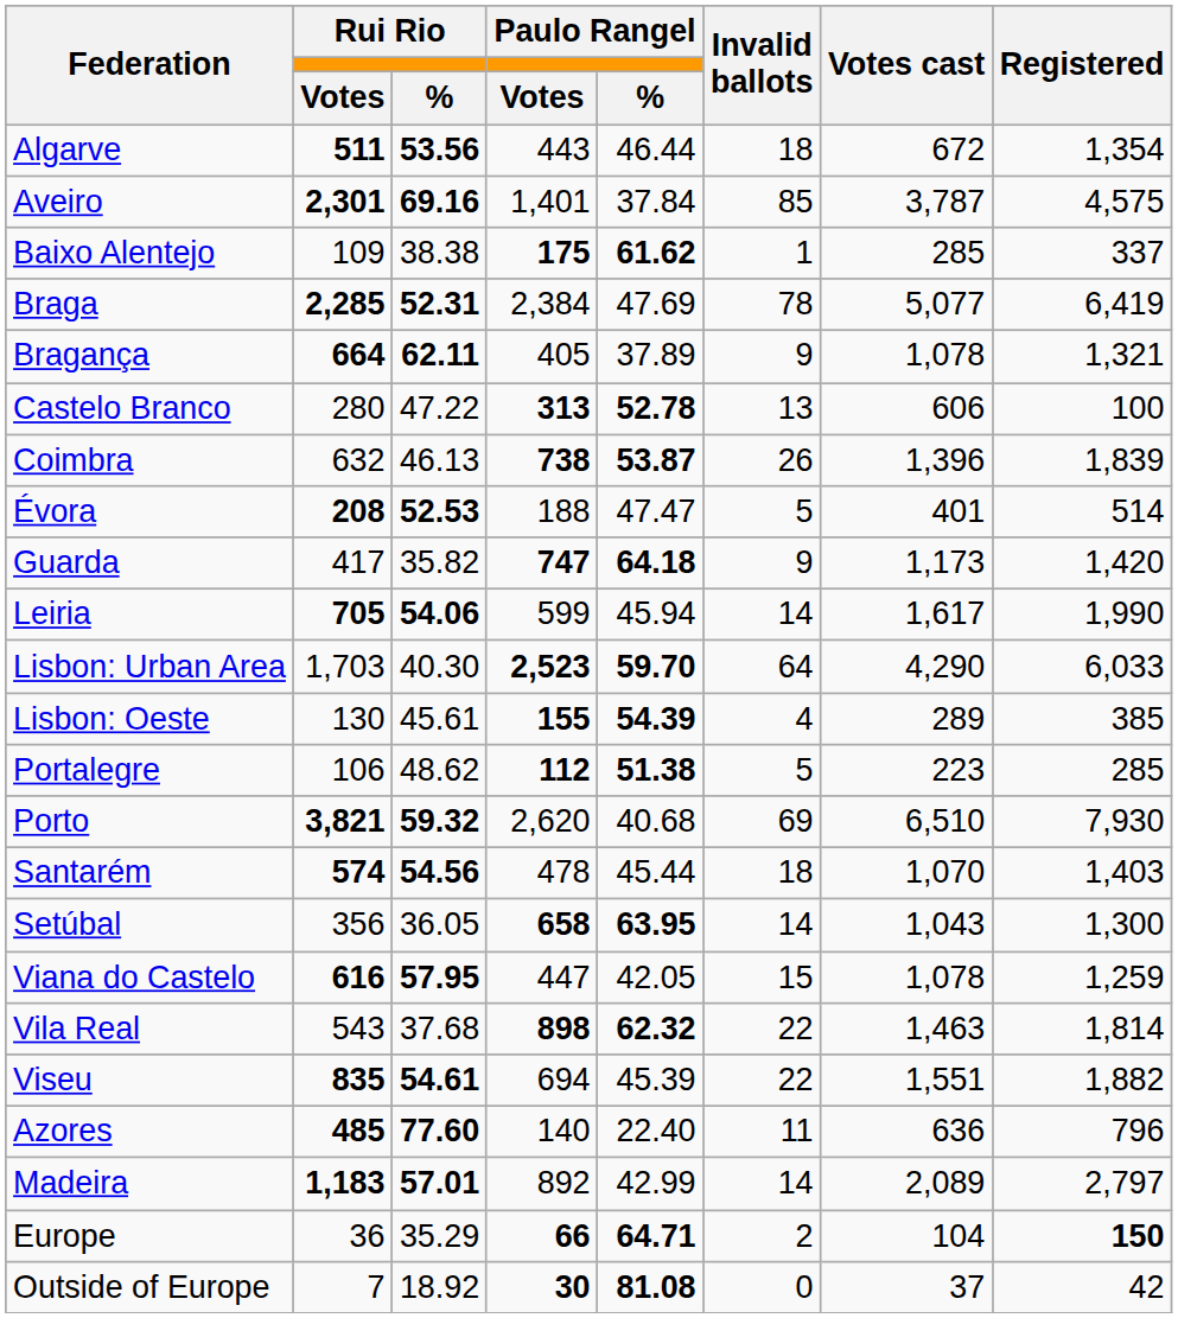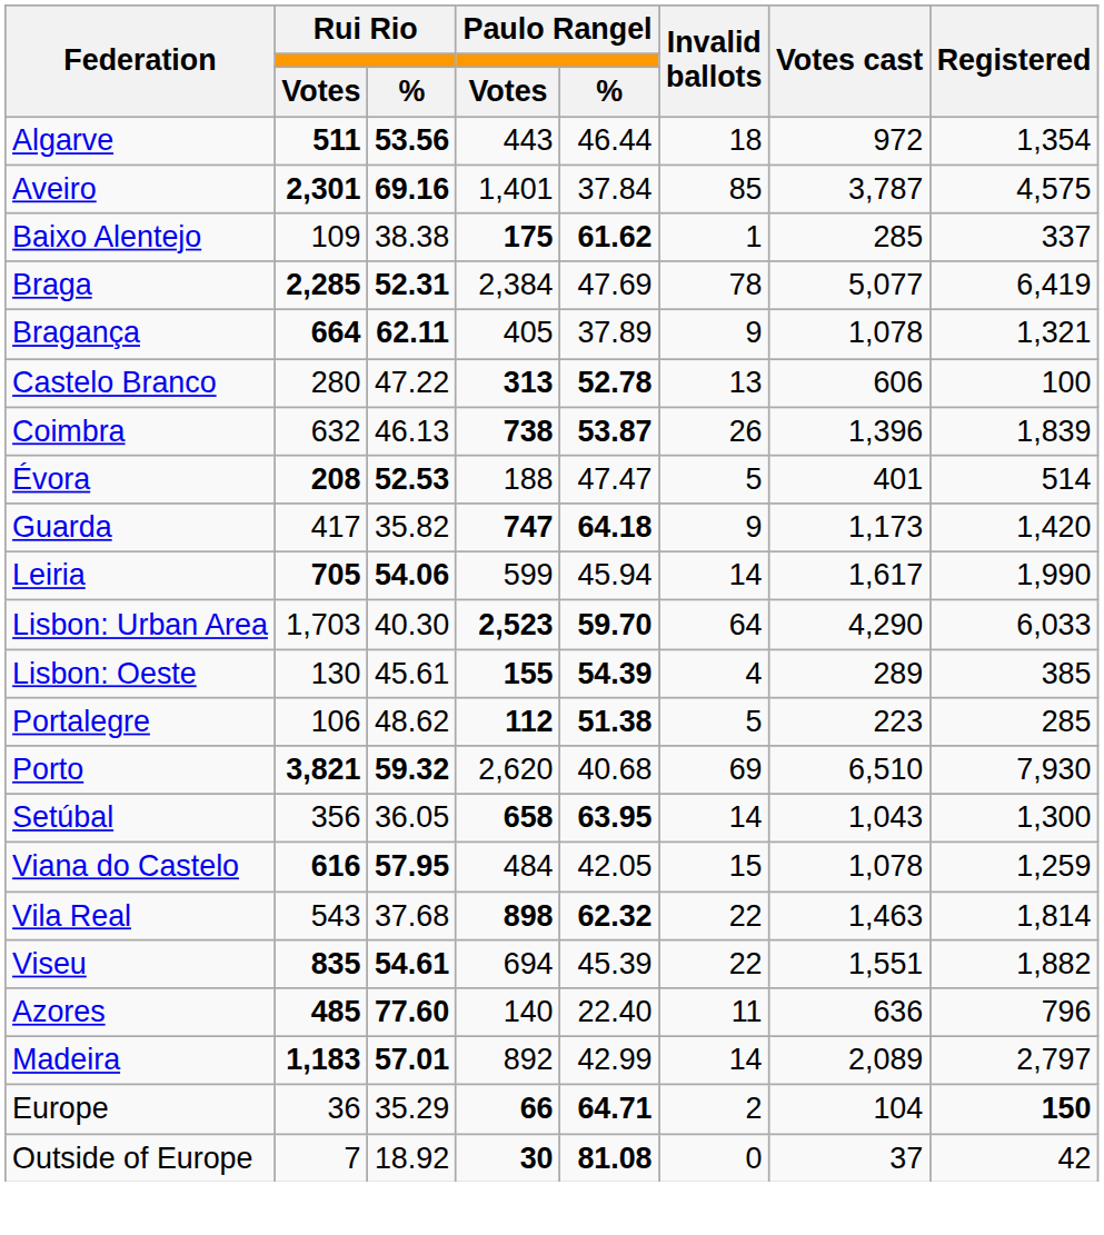 <table class="wikitable" style="text-align:right; font-size:97%;">
 <tr>
 <th rowspan="3">Federation</th>
 <th colspan="2">Rui Rio</th>
 <th colspan="2">Paulo Rangel</th>
 <th rowspan="3">Invalid<br>ballots</th>
 <th rowspan="3">Votes cast</th>
 <th rowspan="3">Registered</th>
 </tr>
 <tr>
 <th colspan="2" style="background:#FF9900;"></th>
 <th colspan="2" style="background:#FF9900;"></th>
 </tr>
 <tr>
 <th>Votes</th>
 <th>%</th>
 <th>Votes</th>
 <th>%</th>
 </tr>
 <tr>
 <td align="left"><a href='#'>Algarve</a></td>
 <td><strong>511</strong></td>
 <td><strong>53.56</strong></td>
 <td>443</td>
 <td>46.44</td>
 <td>18</td>
-<td>672</td>
+<td>972</td>
 <td>1,354</td>
 </tr>
 <tr>
 <td align="left"><a href='#'>Aveiro</a></td>
 <td><strong>2,301</strong></td>
 <td><strong>69.16</strong></td>
 <td>1,401</td>
 <td>37.84</td>
 <td>85</td>
 <td>3,787</td>
 <td>4,575</td>
 </tr>
 <tr>
 <td align="left"><a href='#'>Baixo Alentejo</a></td>
 <td>109</td>
 <td>38.38</td>
 <td><strong>175</strong></td>
 <td><strong>61.62</strong></td>
 <td>1</td>
 <td>285</td>
 <td>337</td>
 </tr>
 <tr>
 <td align="left"><a href='#'>Braga</a></td>
 <td><strong>2,285</strong></td>
 <td><strong>52.31</strong></td>
 <td>2,384</td>
 <td>47.69</td>
 <td>78</td>
 <td>5,077</td>
 <td>6,419</td>
 </tr>
 <tr>
 <td align="left"><a href='#'>Bragança</a></td>
 <td><strong>664</strong></td>
 <td><strong>62.11</strong></td>
 <td>405</td>
 <td>37.89</td>
 <td>9</td>
 <td>1,078</td>
 <td>1,321</td>
 </tr>
 <tr>
 <td align="left"><a href='#'>Castelo Branco</a></td>
 <td>280</td>
 <td>47.22</td>
 <td><strong>313</strong></td>
 <td><strong>52.78</strong></td>
 <td>13</td>
 <td>606</td>
 <td>100</td>
 </tr>
 <tr>
 <td align="left"><a href='#'>Coimbra</a></td>
 <td>632</td>
 <td>46.13</td>
 <td><strong>738</strong></td>
 <td><strong>53.87</strong></td>
 <td>26</td>
 <td>1,396</td>
 <td>1,839</td>
 </tr>
 <tr>
 <td align="left"><a href='#'>Évora</a></td>
 <td><strong>208</strong></td>
 <td><strong>52.53</strong></td>
 <td>188</td>
 <td>47.47</td>
 <td>5</td>
 <td>401</td>
 <td>514</td>
 </tr>
 <tr>
 <td align="left"><a href='#'>Guarda</a></td>
 <td>417</td>
 <td>35.82</td>
 <td><strong>747</strong></td>
 <td><strong>64.18</strong></td>
 <td>9</td>
 <td>1,173</td>
 <td>1,420</td>
 </tr>
 <tr>
 <td align="left"><a href='#'>Leiria</a></td>
 <td><strong>705</strong></td>
 <td><strong>54.06</strong></td>
 <td>599</td>
 <td>45.94</td>
 <td>14</td>
 <td>1,617</td>
 <td>1,990</td>
 </tr>
 <tr>
 <td align="left"><a href='#'>Lisbon: Urban Area</a></td>
 <td>1,703</td>
 <td>40.30</td>
 <td><strong>2,523</strong></td>
 <td><strong>59.70</strong></td>
 <td>64</td>
 <td>4,290</td>
 <td>6,033</td>
 </tr>
 <tr>
 <td align="left"><a href='#'>Lisbon: Oeste</a></td>
 <td>130</td>
 <td>45.61</td>
 <td><strong>155</strong></td>
 <td><strong>54.39</strong></td>
 <td>4</td>
 <td>289</td>
 <td>385</td>
 </tr>
 <tr>
 <td align="left"><a href='#'>Portalegre</a></td>
 <td>106</td>
 <td>48.62</td>
 <td><strong>112</strong></td>
 <td><strong>51.38</strong></td>
 <td>5</td>
 <td>223</td>
 <td>285</td>
 </tr>
 <tr>
 <td align="left"><a href='#'>Porto</a></td>
 <td><strong>3,821</strong></td>
 <td><strong>59.32</strong></td>
 <td>2,620</td>
 <td>40.68</td>
 <td>69</td>
 <td>6,510</td>
 <td>7,930</td>
 </tr>
 <tr>
-<td align="left"><a href='#'>Santarém</a></td>
-<td><strong>574</strong></td>
-<td><strong>54.56</strong></td>
-<td>478</td>
-<td>45.44</td>
-<td>18</td>
-<td>1,070</td>
-<td>1,403</td>
-</tr>
-<tr>
 <td align="left"><a href='#'>Setúbal</a></td>
 <td>356</td>
 <td>36.05</td>
 <td><strong>658</strong></td>
 <td><strong>63.95</strong></td>
 <td>14</td>
 <td>1,043</td>
 <td>1,300</td>
 </tr>
 <tr>
 <td align="left"><a href='#'>Viana do Castelo</a></td>
 <td><strong>616</strong></td>
 <td><strong>57.95</strong></td>
-<td>447</td>
+<td>484</td>
 <td>42.05</td>
 <td>15</td>
 <td>1,078</td>
 <td>1,259</td>
 </tr>
 <tr>
 <td align="left"><a href='#'>Vila Real</a></td>
 <td>543</td>
 <td>37.68</td>
 <td><strong>898</strong></td>
 <td><strong>62.32</strong></td>
 <td>22</td>
 <td>1,463</td>
 <td>1,814</td>
 </tr>
 <tr>
 <td align="left"><a href='#'>Viseu</a></td>
 <td><strong>835</strong></td>
 <td><strong>54.61</strong></td>
 <td>694</td>
 <td>45.39</td>
 <td>22</td>
 <td>1,551</td>
 <td>1,882</td>
 </tr>
 <tr>
 <td align="left"><a href='#'>Azores</a></td>
 <td><strong>485</strong></td>
 <td><strong>77.60</strong></td>
 <td>140</td>
 <td>22.40</td>
 <td>11</td>
 <td>636</td>
 <td>796</td>
 </tr>
 <tr>
 <td align="left"><a href='#'>Madeira</a></td>
 <td><strong>1,183</strong></td>
 <td><strong>57.01</strong></td>
 <td>892</td>
 <td>42.99</td>
 <td>14</td>
 <td>2,089</td>
 <td>2,797</td>
 </tr>
 <tr>
 <td align="left">Europe</td>
 <td>36</td>
 <td>35.29</td>
 <td><strong>66</strong></td>
 <td><strong>64.71</strong></td>
 <td>2</td>
 <td>104</td>
 <td><strong>150</strong></td>
 </tr>
 <tr>
 <td align="left">Outside of Europe</td>
 <td>7</td>
 <td>18.92</td>
 <td><strong>30</strong></td>
 <td><strong>81.08</strong></td>
 <td>0</td>
 <td>37</td>
 <td>42</td>
 </tr>
 </table>
